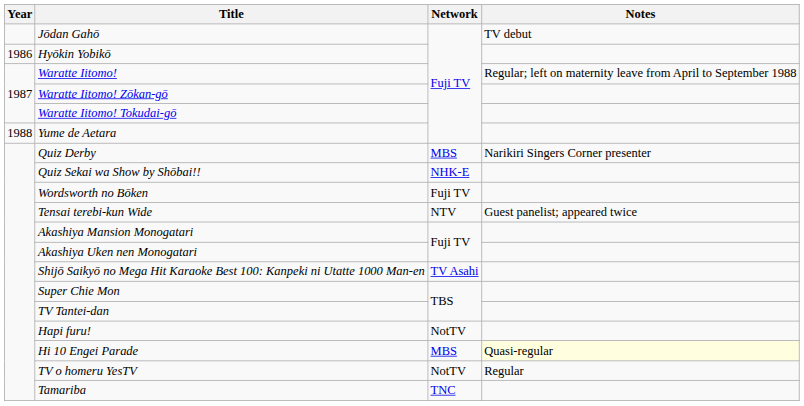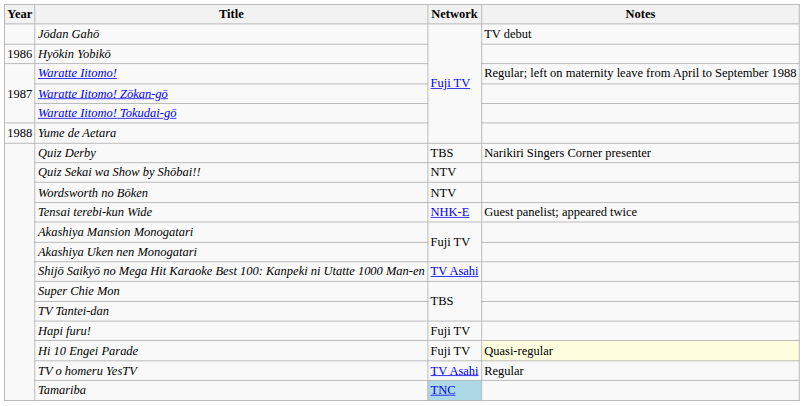 <table class="wikitable">
 <tr>
 <th>Year</th>
 <th>Title</th>
 <th>Network</th>
 <th>Notes</th>
 </tr>
 <tr>
 <td></td>
 <td><em>Jōdan Gahō</em></td>
 <td rowspan="6"><a href='#'>Fuji TV</a></td>
 <td>TV debut</td>
 </tr>
 <tr>
 <td>1986</td>
 <td><em>Hyōkin Yobikō</em></td>
 <td></td>
 </tr>
 <tr>
 <td rowspan="3">1987</td>
 <td><em><a href='#'>Waratte Iitomo!</a></em></td>
 <td>Regular; left on maternity leave from April to September 1988</td>
 </tr>
 <tr>
 <td><em><a href='#'>Waratte Iitomo! Zōkan-gō</a></em></td>
 <td></td>
 </tr>
 <tr>
 <td><em><a href='#'>Waratte Iitomo! Tokudai-gō</a></em></td>
 <td></td>
 </tr>
 <tr>
 <td>1988</td>
 <td><em>Yume de Aetara</em></td>
 <td></td>
 </tr>
 <tr>
 <td rowspan="13"></td>
 <td><em>Quiz Derby</em></td>
-<td><a href='#'>MBS</a></td>
+<td>TBS</td>
 <td>Narikiri Singers Corner presenter</td>
 </tr>
 <tr>
 <td><em>Quiz Sekai wa Show by Shōbai!!</em></td>
-<td><a href='#'>NHK-E</a></td>
+<td>NTV</td>
 <td></td>
 </tr>
 <tr>
 <td><em>Wordsworth no Bōken</em></td>
-<td>Fuji TV</td>
+<td>NTV</td>
 <td></td>
 </tr>
 <tr>
 <td><em>Tensai terebi-kun Wide</em></td>
-<td>NTV</td>
+<td><a href='#'>NHK-E</a></td>
 <td>Guest panelist; appeared twice</td>
 </tr>
 <tr>
 <td><em>Akashiya Mansion Monogatari</em></td>
 <td rowspan="2">Fuji TV</td>
 <td></td>
 </tr>
 <tr>
 <td><em>Akashiya Uken nen Monogatari</em></td>
 <td></td>
 </tr>
 <tr>
 <td><em>Shijō Saikyō no Mega Hit Karaoke Best 100: Kanpeki ni Utatte 1000 Man-en</em></td>
 <td><a href='#'>TV Asahi</a></td>
 <td></td>
 </tr>
 <tr>
 <td><em>Super Chie Mon</em></td>
 <td rowspan="2">TBS</td>
 <td></td>
 </tr>
 <tr>
 <td><em>TV Tantei-dan</em></td>
 <td></td>
 </tr>
 <tr>
 <td><em>Hapi furu!</em></td>
-<td>NotTV</td>
+<td>Fuji TV</td>
 <td></td>
 </tr>
 <tr>
 <td><em>Hi 10 Engei Parade</em></td>
-<td><a href='#'>MBS</a></td>
+<td>Fuji TV</td>
 <td style="background: lightyellow;">Quasi-regular</td>
 </tr>
 <tr>
 <td><em>TV o homeru YesTV</em></td>
-<td>NotTV</td>
+<td><a href='#'>TV Asahi</a></td>
 <td>Regular</td>
 </tr>
 <tr>
 <td><em>Tamariba</em></td>
-<td><a href='#'>TNC</a></td>
+<td style="background: lightblue;"><a href='#'>TNC</a></td>
 <td></td>
 </tr>
 </table>
